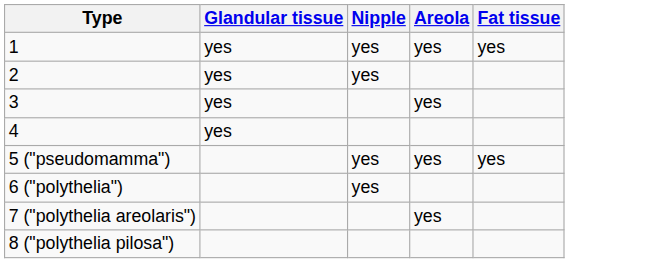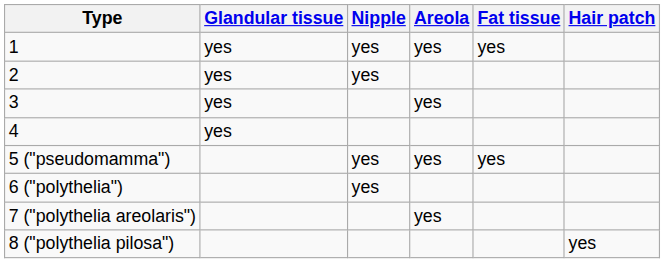 <table class="wikitable">
 <tr>
 <th>Type</th>
 <th><a href='#'>Glandular tissue</a></th>
 <th><a href='#'>Nipple</a></th>
 <th><a href='#'>Areola</a></th>
 <th><a href='#'>Fat tissue</a></th>
+<th><a href='#'>Hair patch</a></th>
 </tr>
 <tr>
 <td>1</td>
 <td>yes</td>
 <td>yes</td>
 <td>yes</td>
 <td>yes</td>
+<td></td>
 </tr>
 <tr>
 <td>2</td>
 <td>yes</td>
 <td>yes</td>
+<td></td>
 <td></td>
 <td></td>
 </tr>
 <tr>
 <td>3</td>
 <td>yes</td>
 <td></td>
 <td>yes</td>
 <td></td>
+<td></td>
 </tr>
 <tr>
 <td>4</td>
 <td>yes</td>
+<td></td>
 <td></td>
 <td></td>
 <td></td>
 </tr>
 <tr>
 <td>5 ("pseudomamma")</td>
 <td></td>
 <td>yes</td>
 <td>yes</td>
 <td>yes</td>
+<td></td>
 </tr>
 <tr>
 <td>6 ("polythelia")</td>
 <td></td>
 <td>yes</td>
+<td></td>
 <td></td>
 <td></td>
 </tr>
 <tr>
 <td>7 ("polythelia areolaris")</td>
 <td></td>
 <td></td>
 <td>yes</td>
 <td></td>
+<td></td>
 </tr>
 <tr>
 <td>8 ("polythelia pilosa")</td>
 <td></td>
 <td></td>
 <td></td>
 <td></td>
+<td>yes</td>
 </tr>
 </table>
